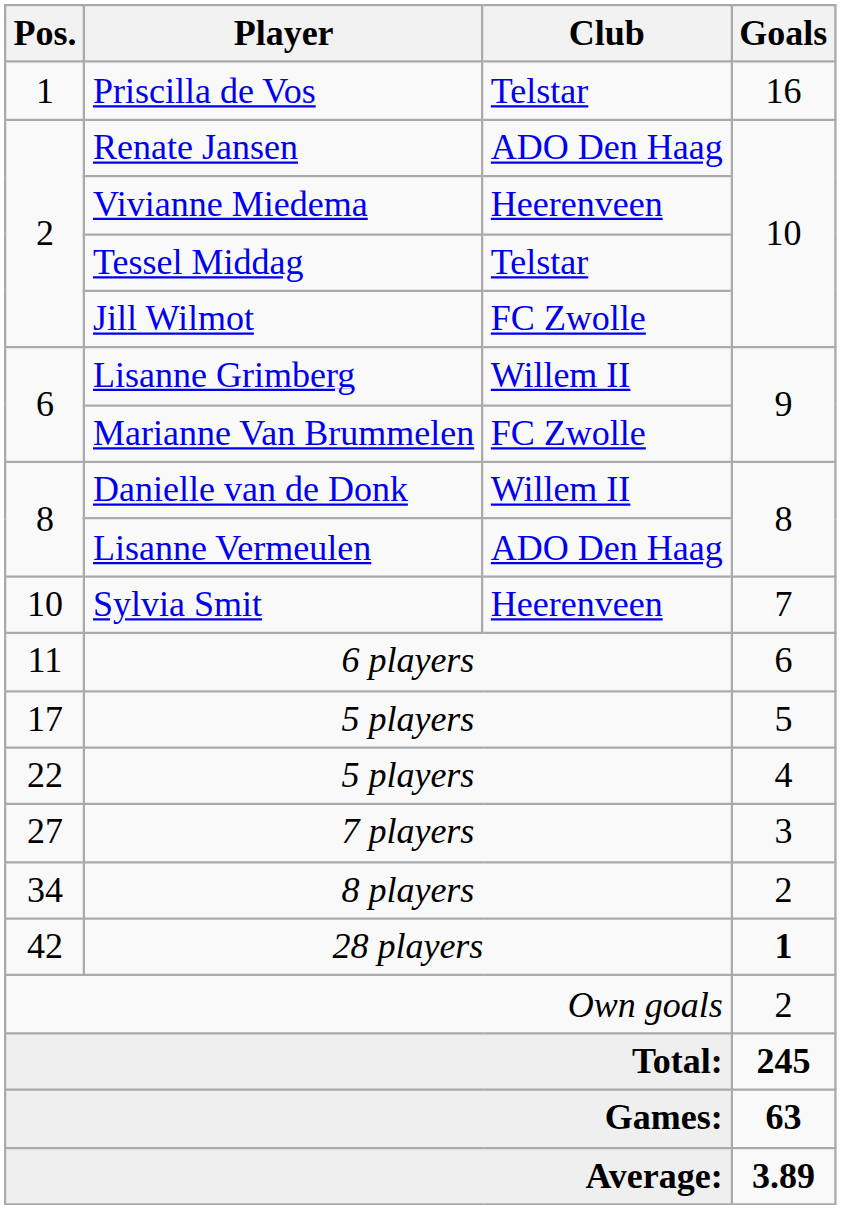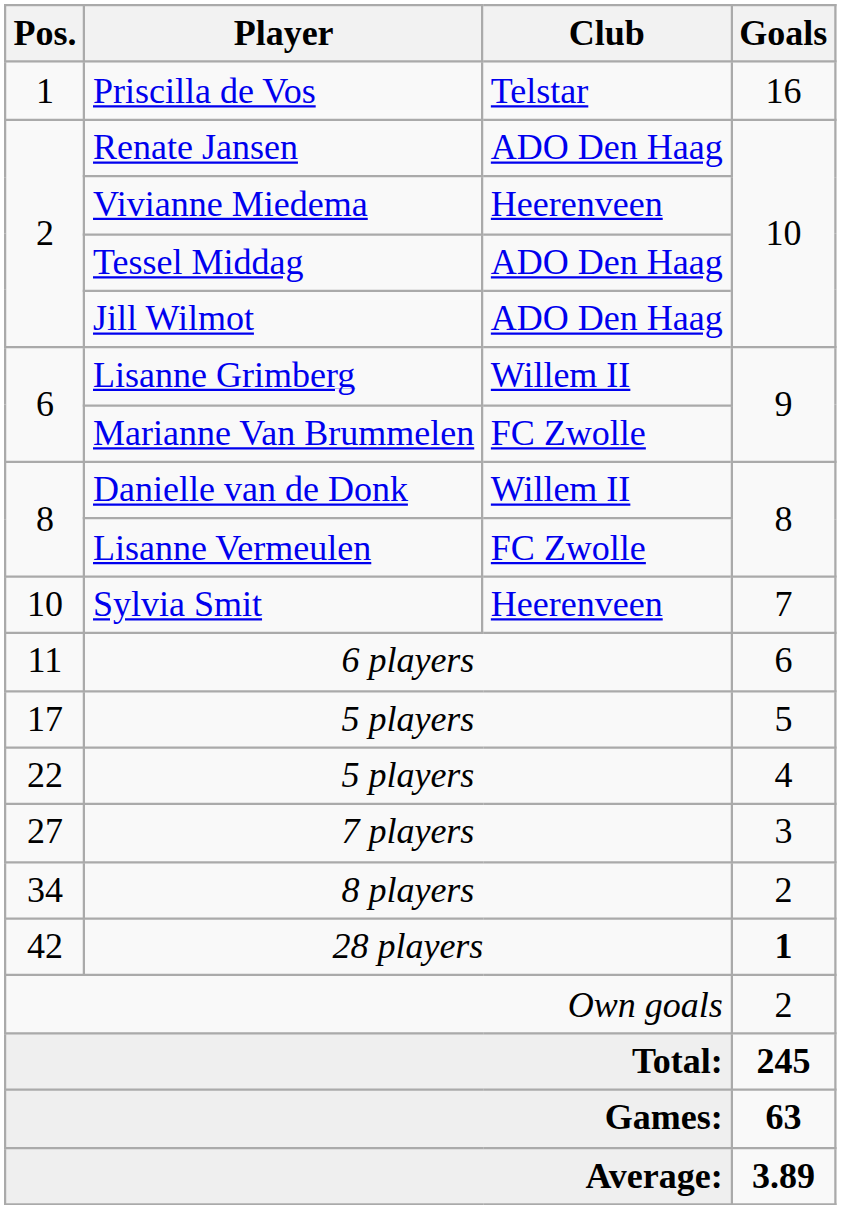 <table class="wikitable">
 <tr>
 <th>Pos.</th>
 <th>Player</th>
 <th>Club</th>
 <th>Goals</th>
 </tr>
 <tr>
 <td rowspan=1 align="center">1</td>
 <td> <a href='#'>Priscilla de Vos</a></td>
 <td><a href='#'>Telstar</a></td>
 <td rowspan=1 align="center">16</td>
 </tr>
 <tr>
 <td rowspan=4 align="center">2</td>
 <td> <a href='#'>Renate Jansen</a></td>
 <td><a href='#'>ADO Den Haag</a></td>
 <td rowspan=4 align="center">10</td>
 </tr>
 <tr>
 <td> <a href='#'>Vivianne Miedema</a></td>
 <td><a href='#'>Heerenveen</a></td>
 </tr>
 <tr>
 <td> <a href='#'>Tessel Middag</a></td>
-<td><a href='#'>Telstar</a></td>
+<td><a href='#'>ADO Den Haag</a></td>
 </tr>
 <tr>
 <td> <a href='#'>Jill Wilmot</a></td>
-<td><a href='#'>FC Zwolle</a></td>
+<td><a href='#'>ADO Den Haag</a></td>
 </tr>
 <tr>
 <td rowspan=2 align="center">6</td>
 <td> <a href='#'>Lisanne Grimberg</a></td>
 <td><a href='#'>Willem II</a></td>
 <td rowspan=2 align="center">9</td>
 </tr>
 <tr>
 <td> <a href='#'>Marianne Van Brummelen</a></td>
 <td><a href='#'>FC Zwolle</a></td>
 </tr>
 <tr>
 <td rowspan=2 align="center">8</td>
 <td> <a href='#'>Danielle van de Donk</a></td>
 <td><a href='#'>Willem II</a></td>
 <td rowspan=2 align="center">8</td>
 </tr>
 <tr>
 <td> <a href='#'>Lisanne Vermeulen</a></td>
-<td><a href='#'>ADO Den Haag</a></td>
+<td><a href='#'>FC Zwolle</a></td>
 </tr>
 <tr>
 <td rowspan=1 align="center">10</td>
 <td> <a href='#'>Sylvia Smit</a></td>
 <td><a href='#'>Heerenveen</a></td>
 <td rowspan=1 align="center">7</td>
 </tr>
 <tr>
 <td rowspan=1 align="center">11</td>
 <td colspan=2 align="center"><em>6 players</em></td>
 <td rowspan=1 align="center">6</td>
 </tr>
 <tr>
 <td rowspan=1 align="center">17</td>
 <td colspan=2 align="center"><em>5 players</em></td>
 <td rowspan=1 align="center">5</td>
 </tr>
 <tr>
 <td rowspan=1 align="center">22</td>
 <td colspan=2 align="center"><em>5 players</em></td>
 <td rowspan=1 align="center">4</td>
 </tr>
 <tr>
 <td rowspan=1 align="center">27</td>
 <td colspan=2 align="center"><em>7 players</em></td>
 <td rowspan=1 align="center">3</td>
 </tr>
 <tr>
 <td rowspan=1 align="center">34</td>
 <td colspan=2 align="center"><em>8 players</em></td>
 <td rowspan=1 align="center">2</td>
 </tr>
 <tr>
 <td rowspan=1 align="center">42</td>
 <td colspan=2 align="center"><em>28 players</em></td>
 <td rowspan=1 align="center"><strong>1</strong></td>
 </tr>
 <tr>
 <td colspan=3 align="right"><em>Own goals</em></td>
 <td rowspan=1 align="center">2</td>
 </tr>
 <tr>
 <td bgcolor="#EFEFEF" colspan=3 align="right"><strong>Total:</strong></td>
 <td align="center"><strong>245</strong></td>
 </tr>
 <tr>
 <td bgcolor="#EFEFEF" colspan=3 align="right"><strong>Games:</strong></td>
 <td align="center"><strong>63</strong></td>
 </tr>
 <tr>
 <td bgcolor="#EFEFEF" colspan=3 align="right"><strong>Average:</strong></td>
 <td align="center"><strong>3.89</strong></td>
 </tr>
 </table>
